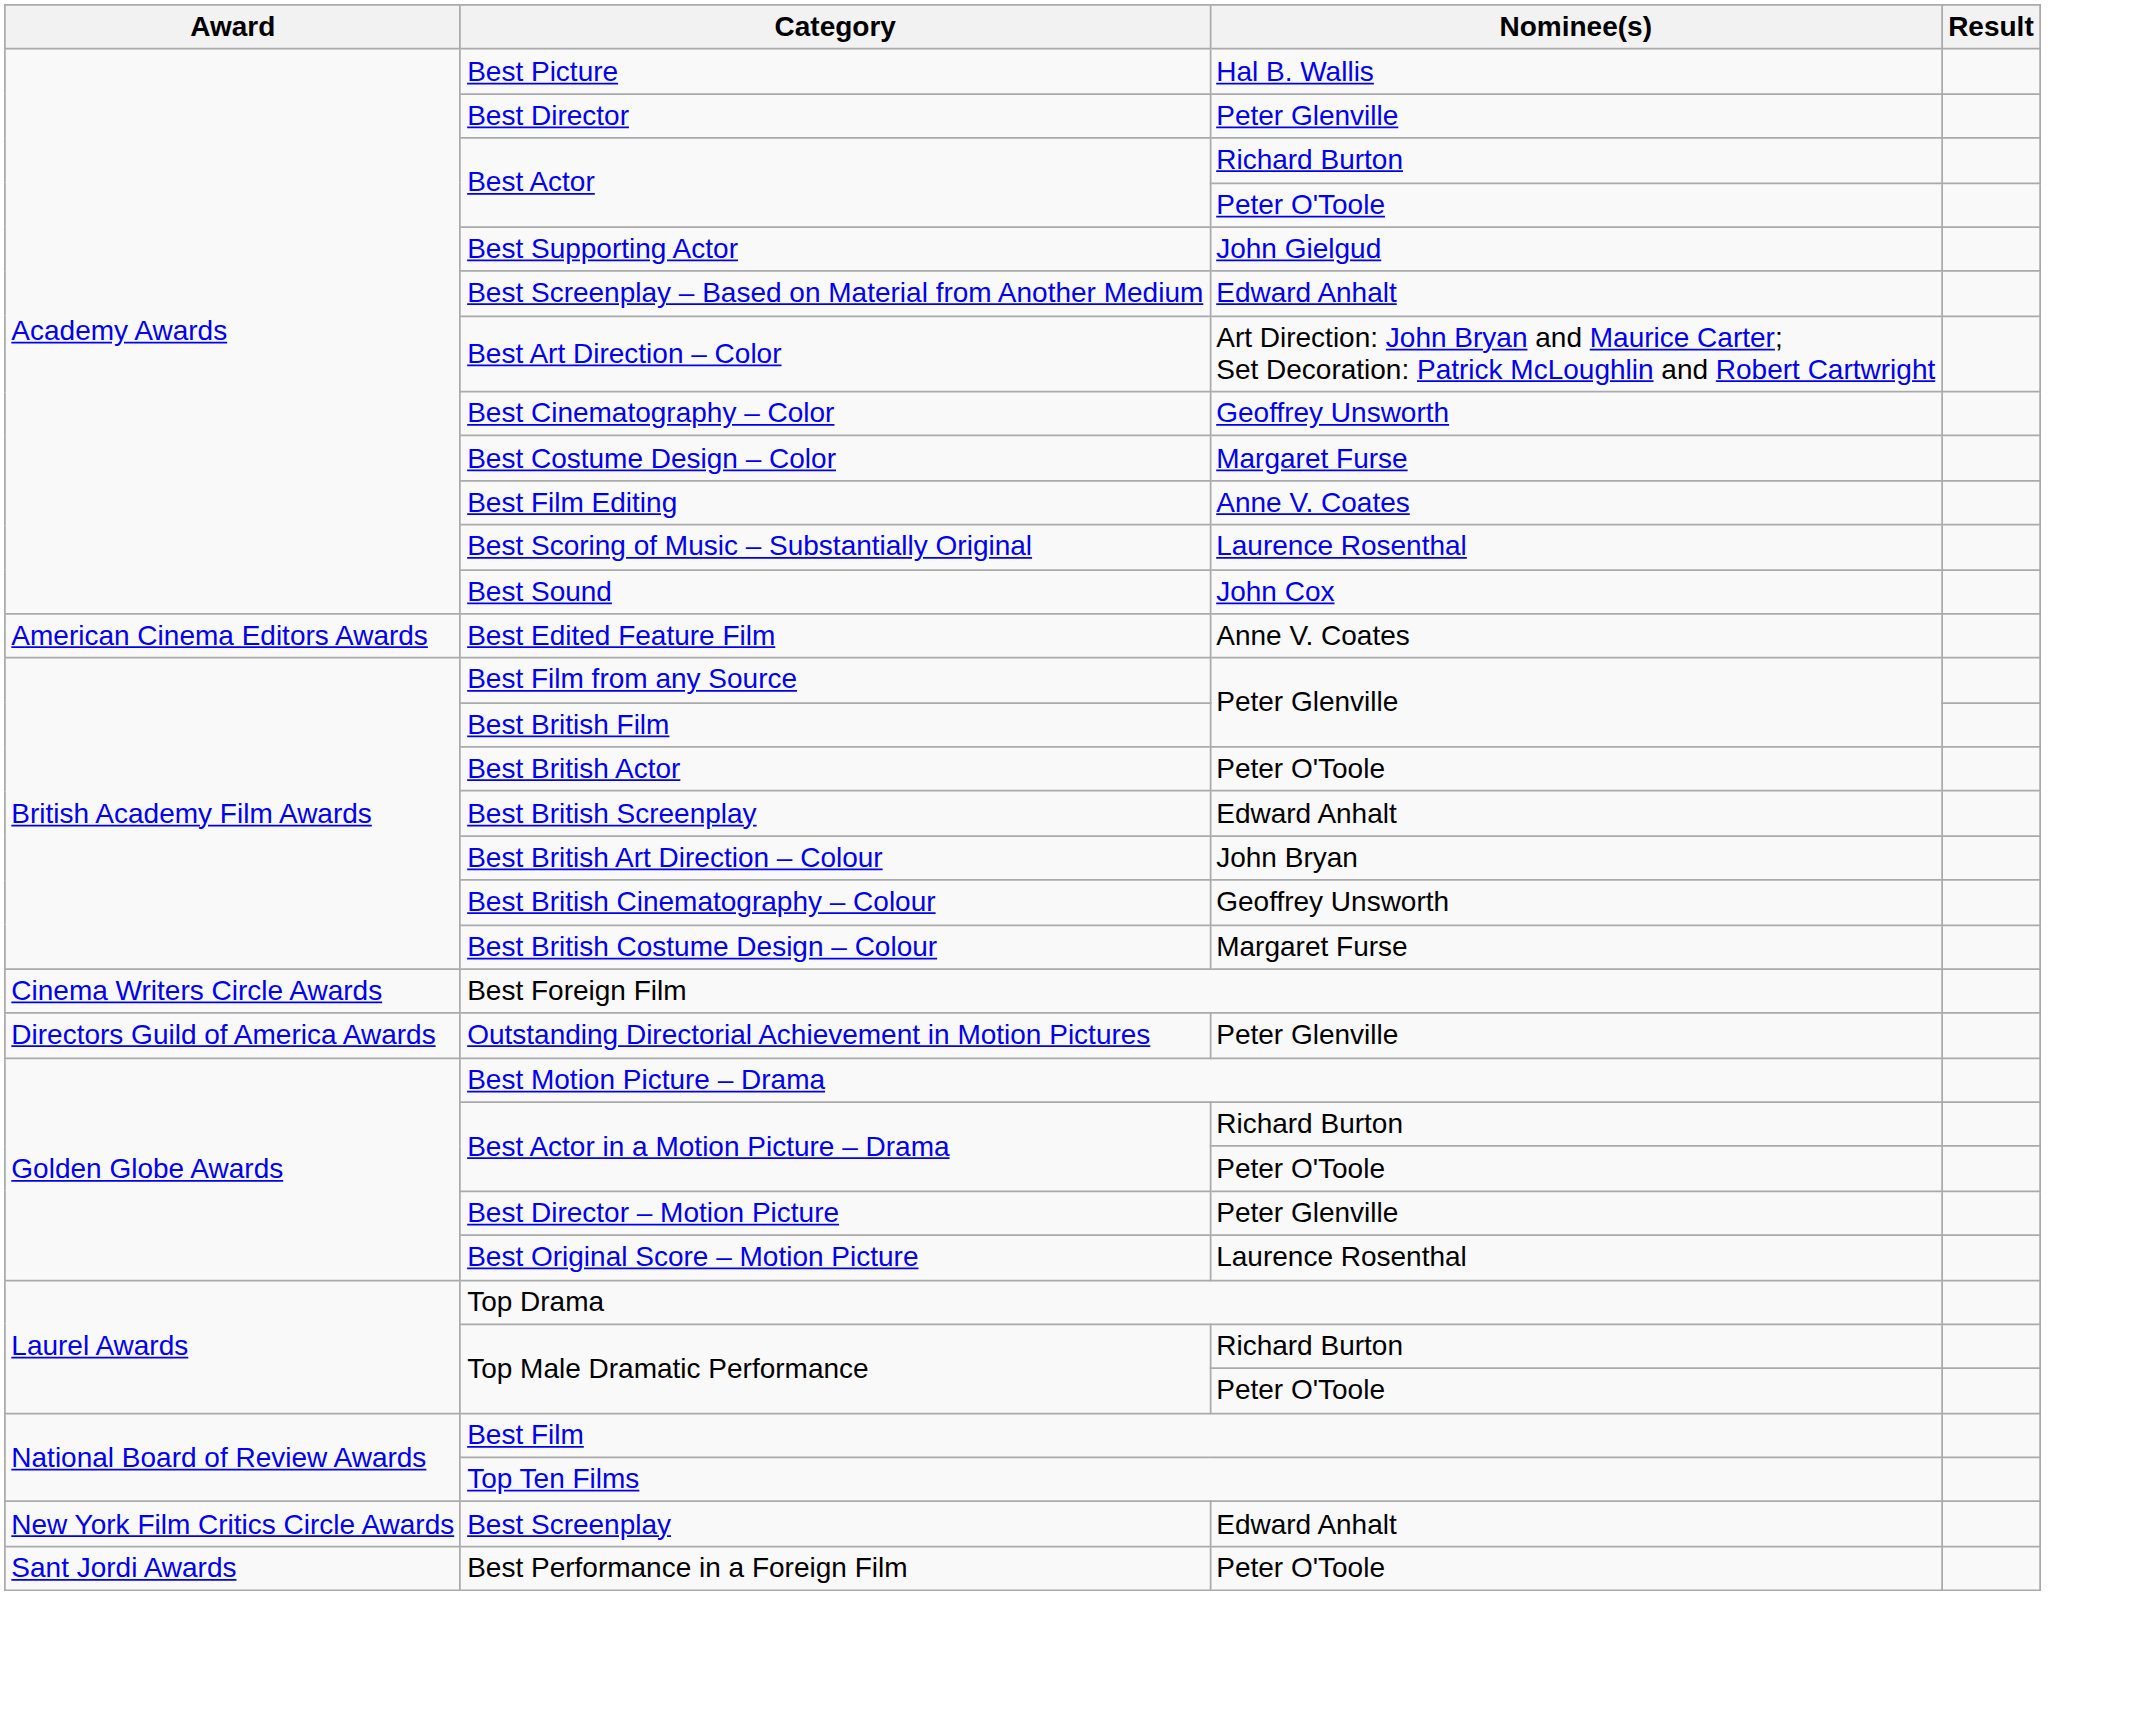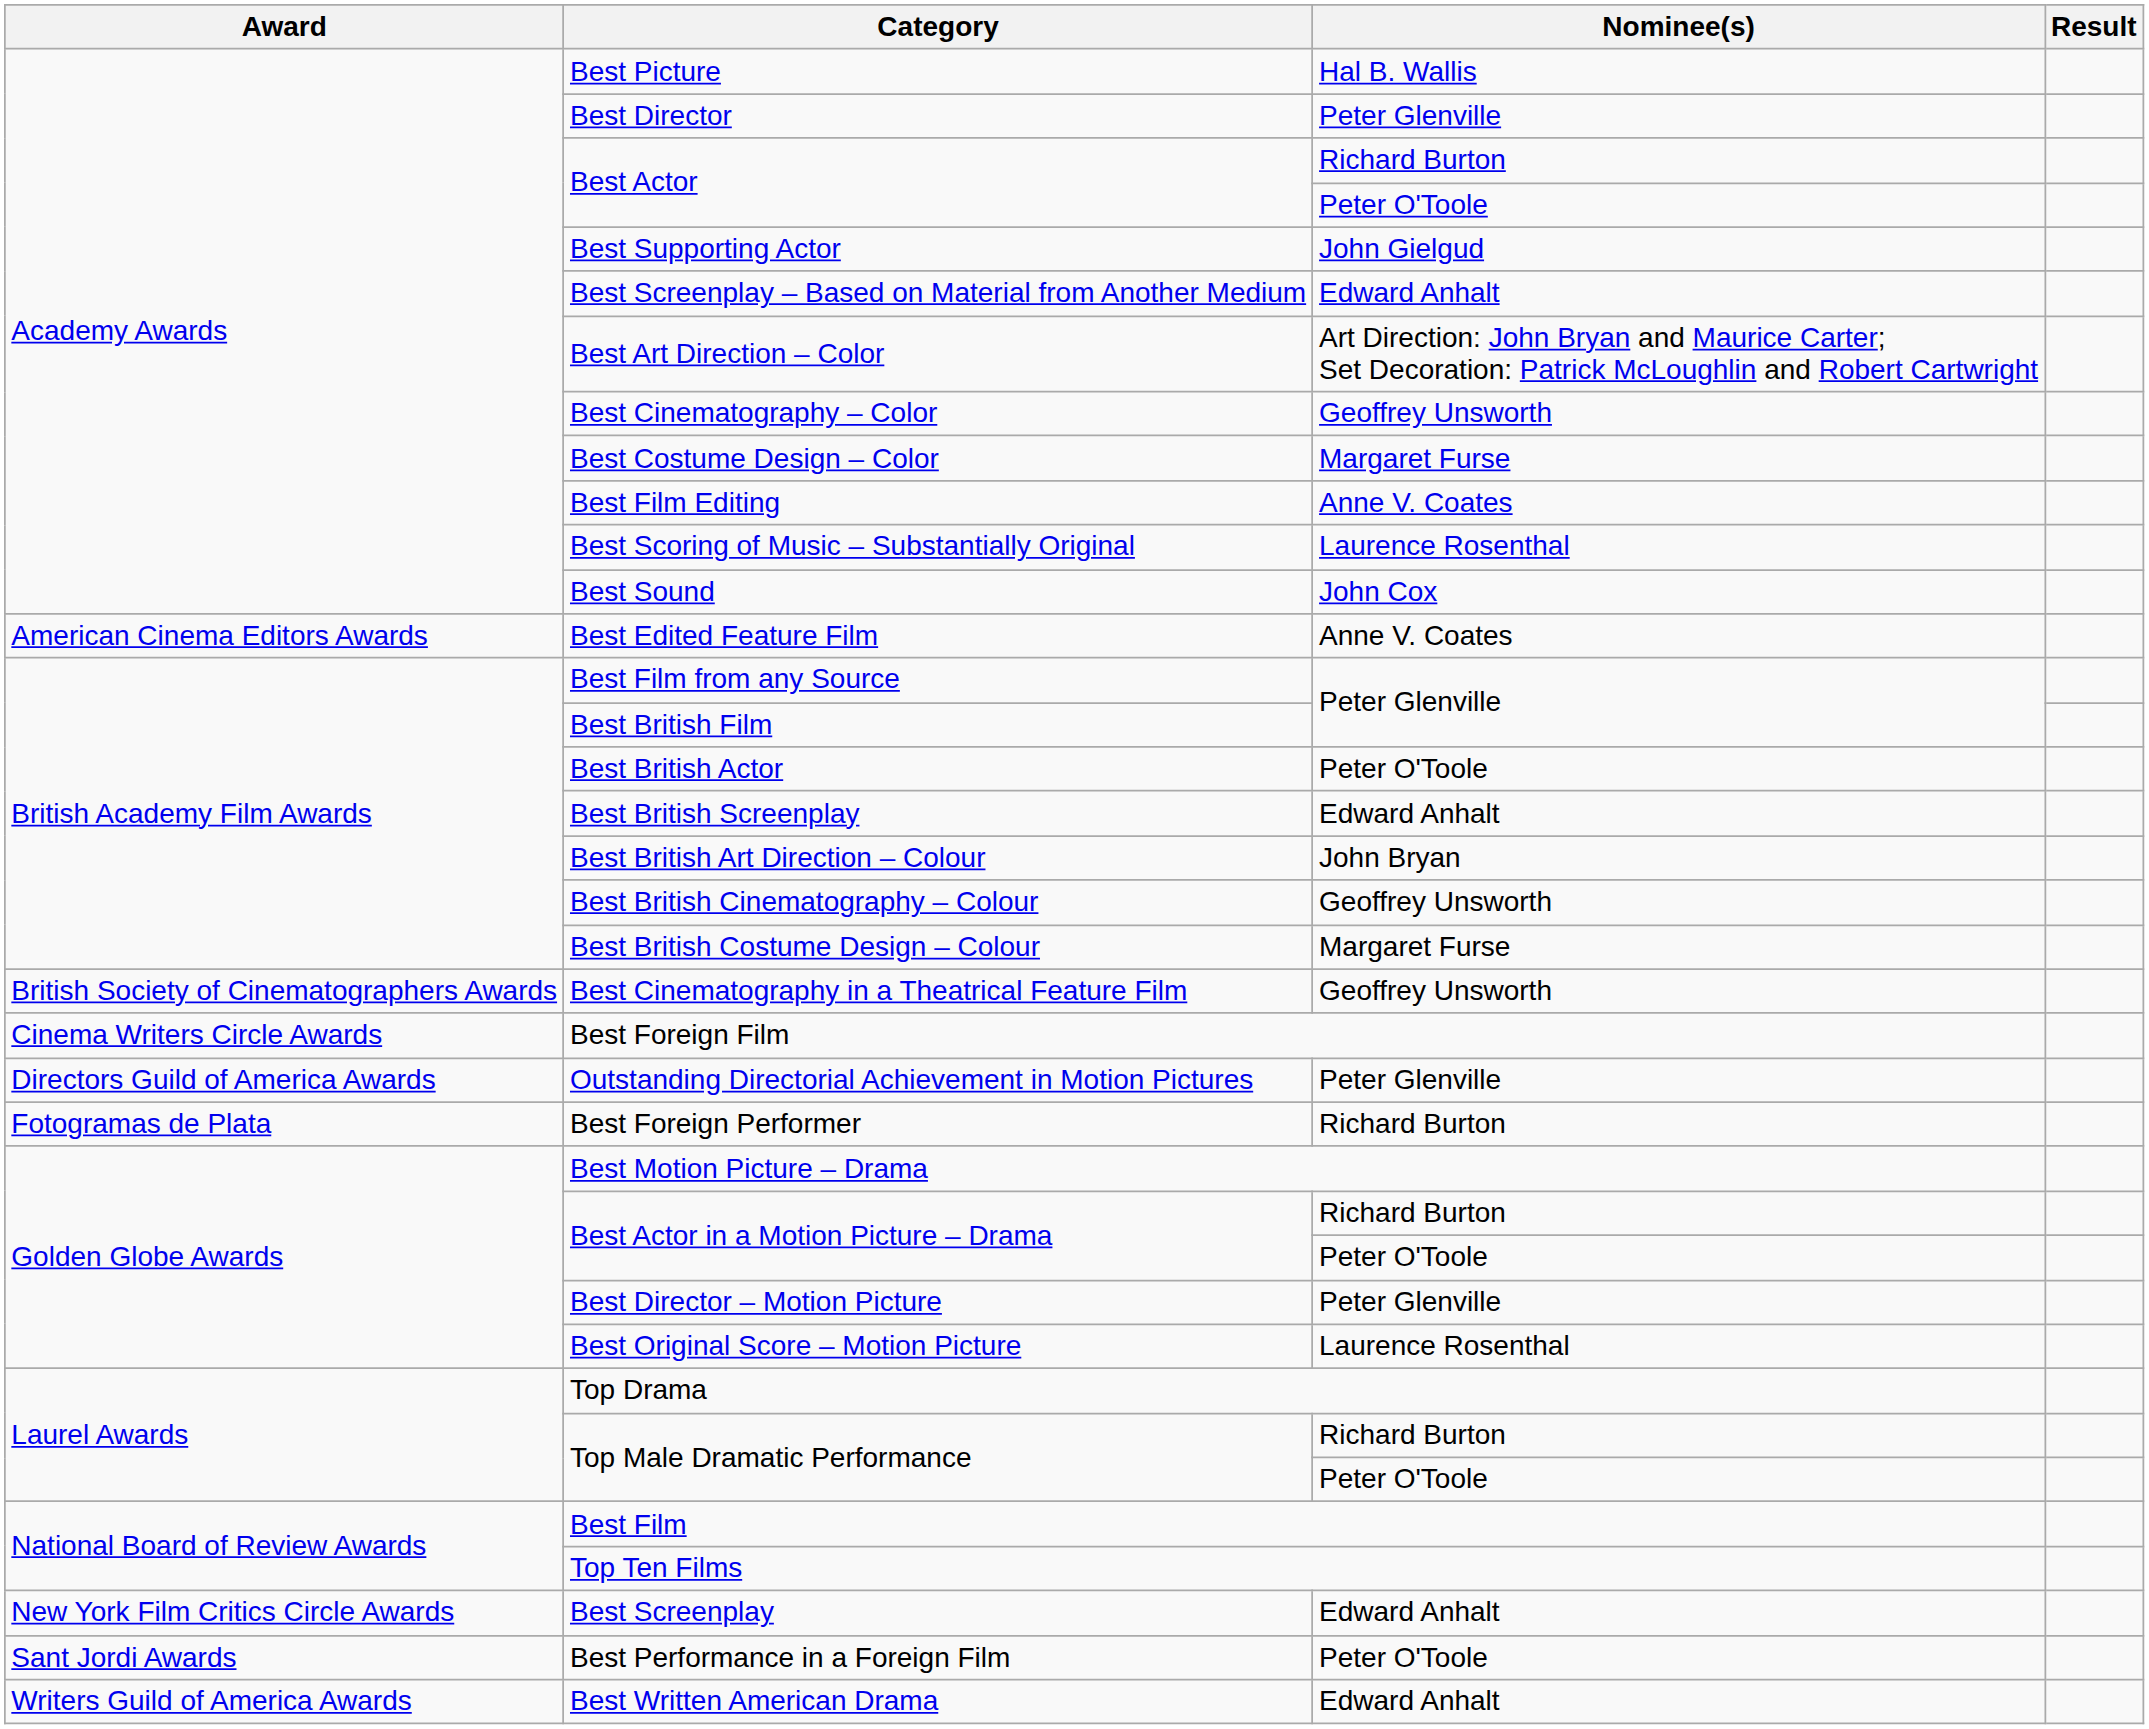 <table class="wikitable plainrowheaders">
 <tr>
 <th>Award</th>
 <th>Category</th>
 <th>Nominee(s)</th>
 <th>Result</th>
 </tr>
 <tr>
 <td rowspan="12"><a href='#'>Academy Awards</a></td>
 <td><a href='#'>Best Picture</a></td>
 <td><a href='#'>Hal B. Wallis</a></td>
 <td></td>
 </tr>
 <tr>
 <td><a href='#'>Best Director</a></td>
 <td><a href='#'>Peter Glenville</a></td>
 <td></td>
 </tr>
 <tr>
 <td rowspan="2"><a href='#'>Best Actor</a></td>
 <td><a href='#'>Richard Burton</a></td>
 <td></td>
 </tr>
 <tr>
 <td><a href='#'>Peter O'Toole</a></td>
 <td></td>
 </tr>
 <tr>
 <td><a href='#'>Best Supporting Actor</a></td>
 <td><a href='#'>John Gielgud</a></td>
 <td></td>
 </tr>
 <tr>
 <td><a href='#'>Best Screenplay – Based on Material from Another Medium</a></td>
 <td><a href='#'>Edward Anhalt</a></td>
 <td></td>
 </tr>
 <tr>
 <td><a href='#'>Best Art Direction – Color</a></td>
 <td>Art Direction: <a href='#'>John Bryan</a> and <a href='#'>Maurice Carter</a>; <br> Set Decoration: <a href='#'>Patrick McLoughlin</a> and <a href='#'>Robert Cartwright</a></td>
 <td></td>
 </tr>
 <tr>
 <td><a href='#'>Best Cinematography – Color</a></td>
 <td><a href='#'>Geoffrey Unsworth</a></td>
 <td></td>
 </tr>
 <tr>
 <td><a href='#'>Best Costume Design – Color</a></td>
 <td><a href='#'>Margaret Furse</a></td>
 <td></td>
 </tr>
 <tr>
 <td><a href='#'>Best Film Editing</a></td>
 <td><a href='#'>Anne V. Coates</a></td>
 <td></td>
 </tr>
 <tr>
 <td><a href='#'>Best Scoring of Music – Substantially Original</a></td>
 <td><a href='#'>Laurence Rosenthal</a></td>
 <td></td>
 </tr>
 <tr>
 <td><a href='#'>Best Sound</a></td>
 <td><a href='#'>John Cox</a></td>
 <td></td>
 </tr>
 <tr>
 <td><a href='#'>American Cinema Editors Awards</a></td>
 <td><a href='#'>Best Edited Feature Film</a></td>
 <td>Anne V. Coates</td>
 <td></td>
 </tr>
 <tr>
 <td rowspan="7"><a href='#'>British Academy Film Awards</a></td>
 <td><a href='#'>Best Film from any Source</a></td>
 <td rowspan="2">Peter Glenville</td>
 <td></td>
 </tr>
 <tr>
 <td><a href='#'>Best British Film</a></td>
 <td></td>
 </tr>
 <tr>
 <td><a href='#'>Best British Actor</a></td>
 <td>Peter O'Toole</td>
 <td></td>
 </tr>
 <tr>
 <td><a href='#'>Best British Screenplay</a></td>
 <td>Edward Anhalt</td>
 <td></td>
 </tr>
 <tr>
 <td><a href='#'>Best British Art Direction – Colour</a></td>
 <td>John Bryan</td>
 <td></td>
 </tr>
 <tr>
 <td><a href='#'>Best British Cinematography – Colour</a></td>
 <td>Geoffrey Unsworth</td>
 <td></td>
 </tr>
 <tr>
 <td><a href='#'>Best British Costume Design – Colour</a></td>
 <td>Margaret Furse</td>
 <td></td>
 </tr>
 <tr>
+<td><a href='#'>British Society of Cinematographers Awards</a></td>
+<td><a href='#'>Best Cinematography in a Theatrical Feature Film</a></td>
+<td>Geoffrey Unsworth</td>
+<td></td>
+</tr>
+<tr>
 <td><a href='#'>Cinema Writers Circle Awards</a></td>
 <td colspan="2">Best Foreign Film</td>
 <td></td>
 </tr>
 <tr>
 <td><a href='#'>Directors Guild of America Awards</a></td>
 <td><a href='#'>Outstanding Directorial Achievement in Motion Pictures</a></td>
 <td>Peter Glenville</td>
+<td></td>
+</tr>
+<tr>
+<td><a href='#'>Fotogramas de Plata</a></td>
+<td>Best Foreign Performer</td>
+<td>Richard Burton</td>
 <td></td>
 </tr>
 <tr>
 <td rowspan="5"><a href='#'>Golden Globe Awards</a></td>
 <td colspan="2"><a href='#'>Best Motion Picture – Drama</a></td>
 <td></td>
 </tr>
 <tr>
 <td rowspan="2"><a href='#'>Best Actor in a Motion Picture – Drama</a></td>
 <td>Richard Burton</td>
 <td></td>
 </tr>
 <tr>
 <td>Peter O'Toole</td>
 <td></td>
 </tr>
 <tr>
 <td><a href='#'>Best Director – Motion Picture</a></td>
 <td>Peter Glenville</td>
 <td></td>
 </tr>
 <tr>
 <td><a href='#'>Best Original Score – Motion Picture</a></td>
 <td>Laurence Rosenthal</td>
 <td></td>
 </tr>
 <tr>
 <td rowspan="3"><a href='#'>Laurel Awards</a></td>
 <td colspan="2">Top Drama</td>
 <td></td>
 </tr>
 <tr>
 <td rowspan="2">Top Male Dramatic Performance</td>
 <td>Richard Burton</td>
 <td></td>
 </tr>
 <tr>
 <td>Peter O'Toole</td>
 <td></td>
 </tr>
 <tr>
 <td rowspan="2"><a href='#'>National Board of Review Awards</a></td>
 <td colspan="2"><a href='#'>Best Film</a></td>
 <td></td>
 </tr>
 <tr>
 <td colspan="2"><a href='#'>Top Ten Films</a></td>
 <td></td>
 </tr>
 <tr>
 <td><a href='#'>New York Film Critics Circle Awards</a></td>
 <td><a href='#'>Best Screenplay</a></td>
 <td>Edward Anhalt</td>
 <td></td>
 </tr>
 <tr>
 <td><a href='#'>Sant Jordi Awards</a></td>
 <td>Best Performance in a Foreign Film</td>
 <td>Peter O'Toole</td>
 <td></td>
 </tr>
+<tr>
+<td><a href='#'>Writers Guild of America Awards</a></td>
+<td><a href='#'>Best Written American Drama</a></td>
+<td>Edward Anhalt</td>
+<td></td>
+</tr>
 </table>
